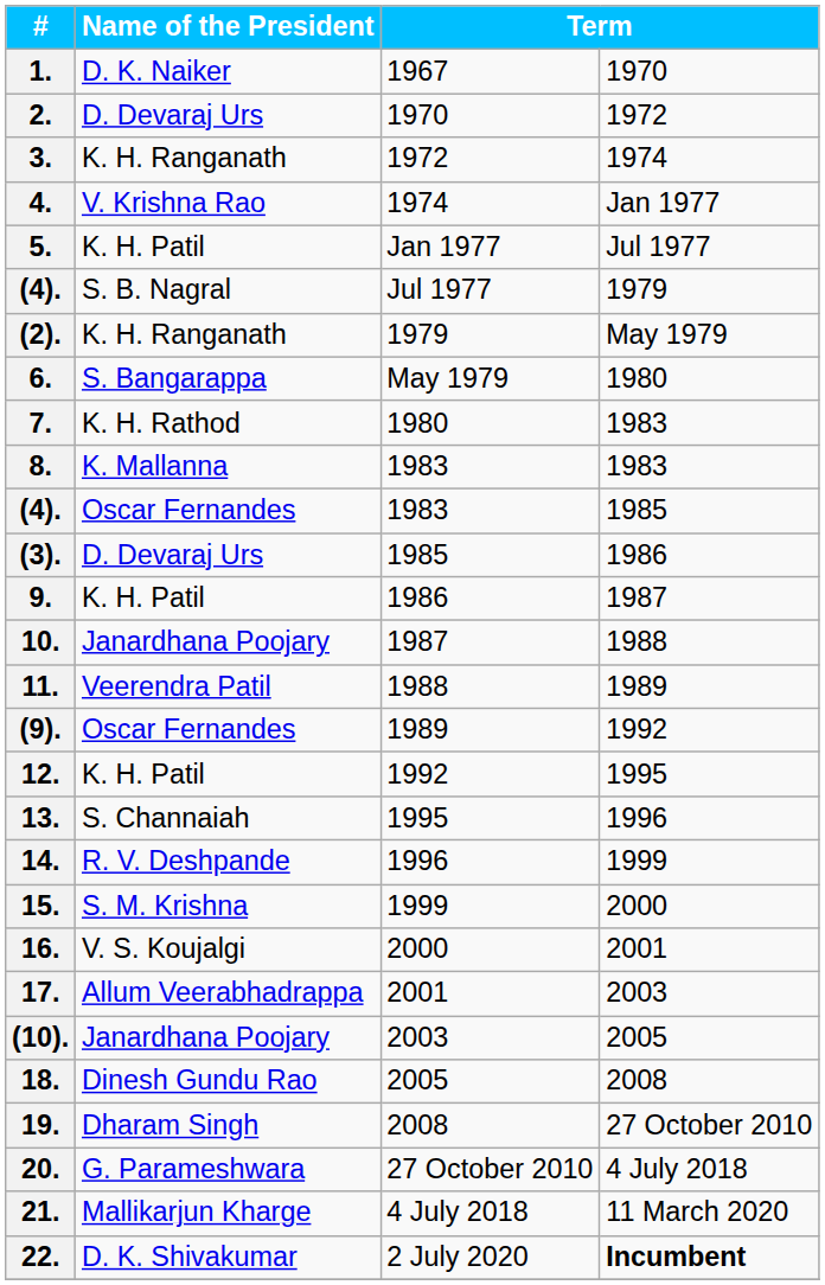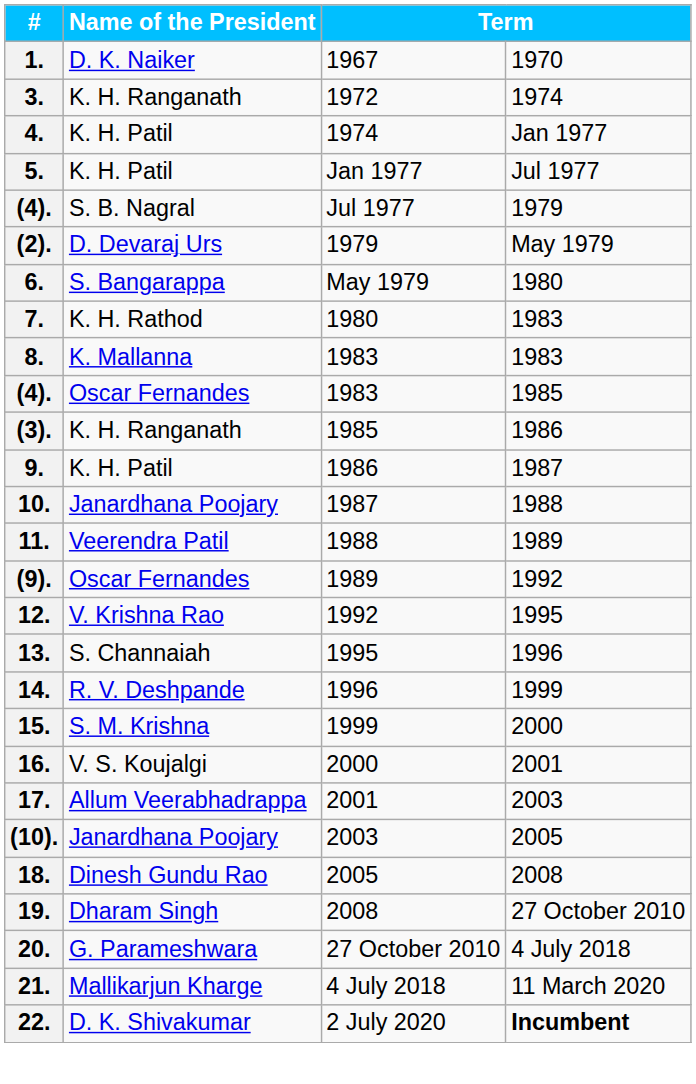 <table class="wikitable sortable">
 <tr>
 <th style="background-color:#00BFFF; color:white">#</th>
 <th style="background-color:#00BFFF; color:white">Name of the President</th>
 <th colspan="2" style="background-color:#00BFFF; color:white">Term</th>
 </tr>
 <tr>
 <th>1.</th>
 <td><a href='#'>D. K. Naiker</a></td>
 <td>1967</td>
 <td>1970</td>
 </tr>
 <tr>
-<th>2.</th>
-<td><a href='#'>D. Devaraj Urs</a></td>
-<td>1970</td>
-<td>1972</td>
-</tr>
-<tr>
 <th>3.</th>
 <td>K. H. Ranganath</td>
 <td>1972</td>
 <td>1974</td>
 </tr>
 <tr>
 <th>4.</th>
-<td><a href='#'>V. Krishna Rao</a></td>
+<td>K. H. Patil</td>
 <td>1974</td>
 <td>Jan 1977</td>
 </tr>
 <tr>
 <th>5.</th>
 <td>K. H. Patil</td>
 <td>Jan 1977</td>
 <td>Jul 1977</td>
 </tr>
 <tr>
 <th>(4).</th>
 <td>S. B. Nagral</td>
 <td>Jul 1977</td>
 <td>1979</td>
 </tr>
 <tr>
 <th>(2).</th>
-<td>K. H. Ranganath</td>
+<td><a href='#'>D. Devaraj Urs</a></td>
 <td>1979</td>
 <td>May 1979</td>
 </tr>
 <tr>
 <th>6.</th>
 <td><a href='#'>S. Bangarappa</a></td>
 <td>May 1979</td>
 <td>1980</td>
 </tr>
 <tr>
 <th>7.</th>
 <td>K. H. Rathod</td>
 <td>1980</td>
 <td>1983</td>
 </tr>
 <tr>
 <th>8.</th>
 <td><a href='#'>K. Mallanna</a></td>
 <td>1983</td>
 <td>1983</td>
 </tr>
 <tr>
 <th>(4).</th>
 <td><a href='#'>Oscar Fernandes</a></td>
 <td>1983</td>
 <td>1985</td>
 </tr>
 <tr>
 <th>(3).</th>
-<td><a href='#'>D. Devaraj Urs</a></td>
+<td>K. H. Ranganath</td>
 <td>1985</td>
 <td>1986</td>
 </tr>
 <tr>
 <th>9.</th>
 <td>K. H. Patil</td>
 <td>1986</td>
 <td>1987</td>
 </tr>
 <tr>
 <th>10.</th>
 <td><a href='#'>Janardhana Poojary</a></td>
 <td>1987</td>
 <td>1988</td>
 </tr>
 <tr>
 <th>11.</th>
 <td><a href='#'>Veerendra Patil</a></td>
 <td>1988</td>
 <td>1989</td>
 </tr>
 <tr>
 <th>(9).</th>
 <td><a href='#'>Oscar Fernandes</a></td>
 <td>1989</td>
 <td>1992</td>
 </tr>
 <tr>
 <th>12.</th>
-<td>K. H. Patil</td>
+<td><a href='#'>V. Krishna Rao</a></td>
 <td>1992</td>
 <td>1995</td>
 </tr>
 <tr>
 <th>13.</th>
 <td>S. Channaiah</td>
 <td>1995</td>
 <td>1996</td>
 </tr>
 <tr>
 <th>14.</th>
 <td><a href='#'>R. V. Deshpande</a></td>
 <td>1996</td>
 <td>1999</td>
 </tr>
 <tr>
 <th>15.</th>
 <td><a href='#'>S. M. Krishna</a></td>
 <td>1999</td>
 <td>2000</td>
 </tr>
 <tr>
 <th>16.</th>
 <td>V. S. Koujalgi</td>
 <td>2000</td>
 <td>2001</td>
 </tr>
 <tr>
 <th>17.</th>
 <td><a href='#'>Allum Veerabhadrappa</a></td>
 <td>2001</td>
 <td>2003</td>
 </tr>
 <tr>
 <th>(10).</th>
 <td><a href='#'>Janardhana Poojary</a></td>
 <td>2003</td>
 <td>2005</td>
 </tr>
 <tr>
 <th>18.</th>
 <td><a href='#'>Dinesh Gundu Rao</a></td>
 <td>2005</td>
 <td>2008</td>
 </tr>
 <tr>
 <th>19.</th>
 <td><a href='#'>Dharam Singh</a></td>
 <td>2008</td>
 <td>27 October 2010</td>
 </tr>
 <tr>
 <th>20.</th>
 <td><a href='#'>G. Parameshwara</a></td>
 <td>27 October 2010</td>
 <td>4 July 2018</td>
 </tr>
 <tr>
 <th>21.</th>
 <td><a href='#'>Mallikarjun Kharge</a></td>
 <td>4 July 2018</td>
 <td>11 March 2020</td>
 </tr>
 <tr>
 <th>22.</th>
 <td><a href='#'>D. K. Shivakumar</a></td>
 <td>2 July 2020</td>
 <td><strong>Incumbent</strong></td>
 </tr>
 <tr>
 </tr>
 </table>
